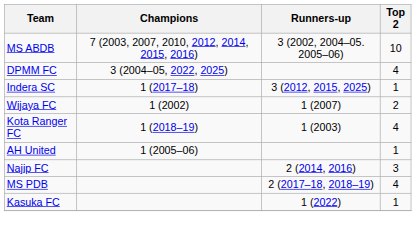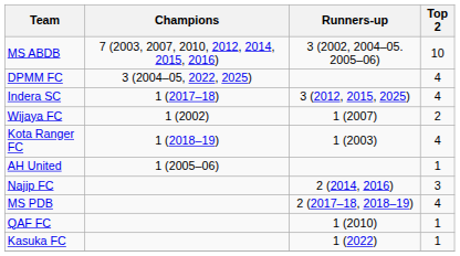 <table class="wikitable" style="text-align:center">
 <tr>
 <th>Team</th>
 <th>Champions</th>
 <th>Runners-up</th>
 <th>Top 2</th>
 </tr>
 <tr>
 <td align="left"><a href='#'>MS ABDB</a></td>
 <td>7 (2003, 2007, 2010, <a href='#'>2012</a>, <a href='#'>2014</a>, <a href='#'>2015</a>, <a href='#'>2016</a>)</td>
 <td>3 (2002, 2004–05. 2005–06)</td>
 <td>10</td>
 </tr>
 <tr>
 <td align="left"><a href='#'>DPMM FC</a></td>
 <td>3 (2004–05, <a href='#'>2022</a>, <a href='#'>2025</a>)</td>
 <td></td>
 <td>4</td>
 </tr>
 <tr>
 <td align="left"><a href='#'>Indera SC</a></td>
 <td>1 (<a href='#'>2017–18</a>)</td>
 <td>3 (<a href='#'>2012</a>, <a href='#'>2015</a>, <a href='#'>2025</a>)</td>
-<td>1</td>
+<td>4</td>
 </tr>
 <tr>
 <td align="left"><a href='#'>Wijaya FC</a></td>
 <td>1 (2002)</td>
 <td>1 (2007)</td>
 <td>2</td>
 </tr>
 <tr>
 <td align="left"><a href='#'>Kota Ranger FC</a></td>
 <td>1 (<a href='#'>2018–19</a>)</td>
 <td>1 (2003)</td>
 <td>4</td>
 </tr>
 <tr>
 <td align="left"><a href='#'>AH United</a></td>
 <td>1 (2005–06)</td>
 <td></td>
 <td>1</td>
 </tr>
 <tr>
 <td align="left"><a href='#'>Najip FC</a></td>
 <td></td>
 <td>2 (<a href='#'>2014</a>, <a href='#'>2016</a>)</td>
 <td>3</td>
 </tr>
 <tr>
 <td align="left"><a href='#'>MS PDB</a></td>
 <td></td>
 <td>2 (<a href='#'>2017–18</a>, <a href='#'>2018–19</a>)</td>
 <td>4</td>
 </tr>
 <tr>
+<td align="left"><a href='#'>QAF FC</a></td>
+<td></td>
+<td>1 (2010)</td>
+<td>1</td>
+</tr>
+<tr>
 <td align="left"><a href='#'>Kasuka FC</a></td>
 <td></td>
 <td>1 (<a href='#'>2022</a>)</td>
 <td>1</td>
 </tr>
 <tr>
 </tr>
 </table>
